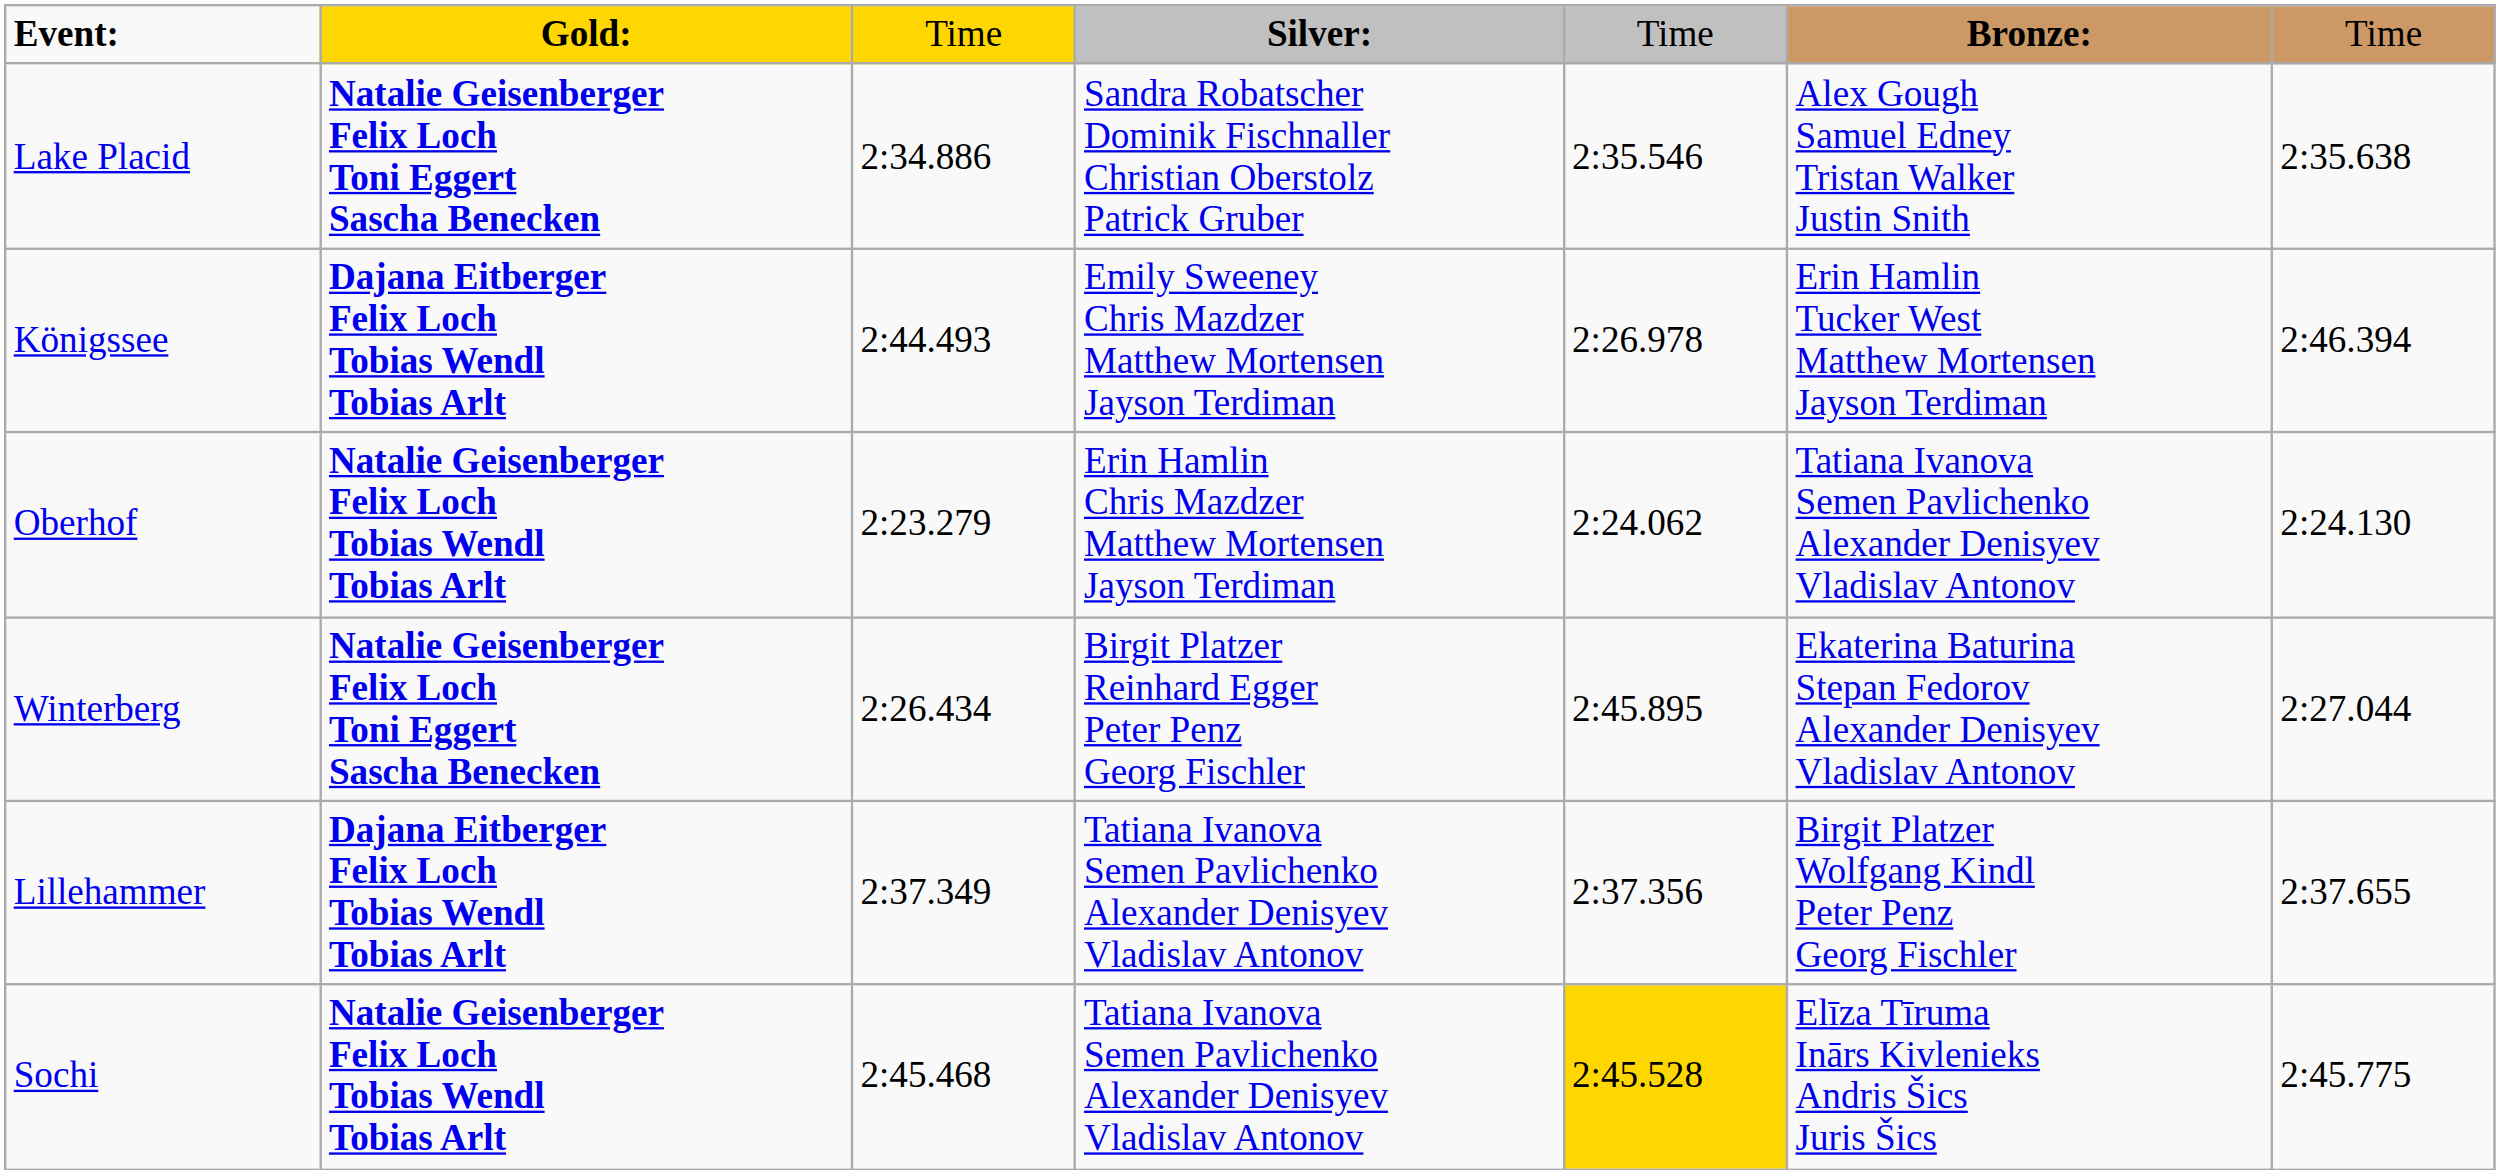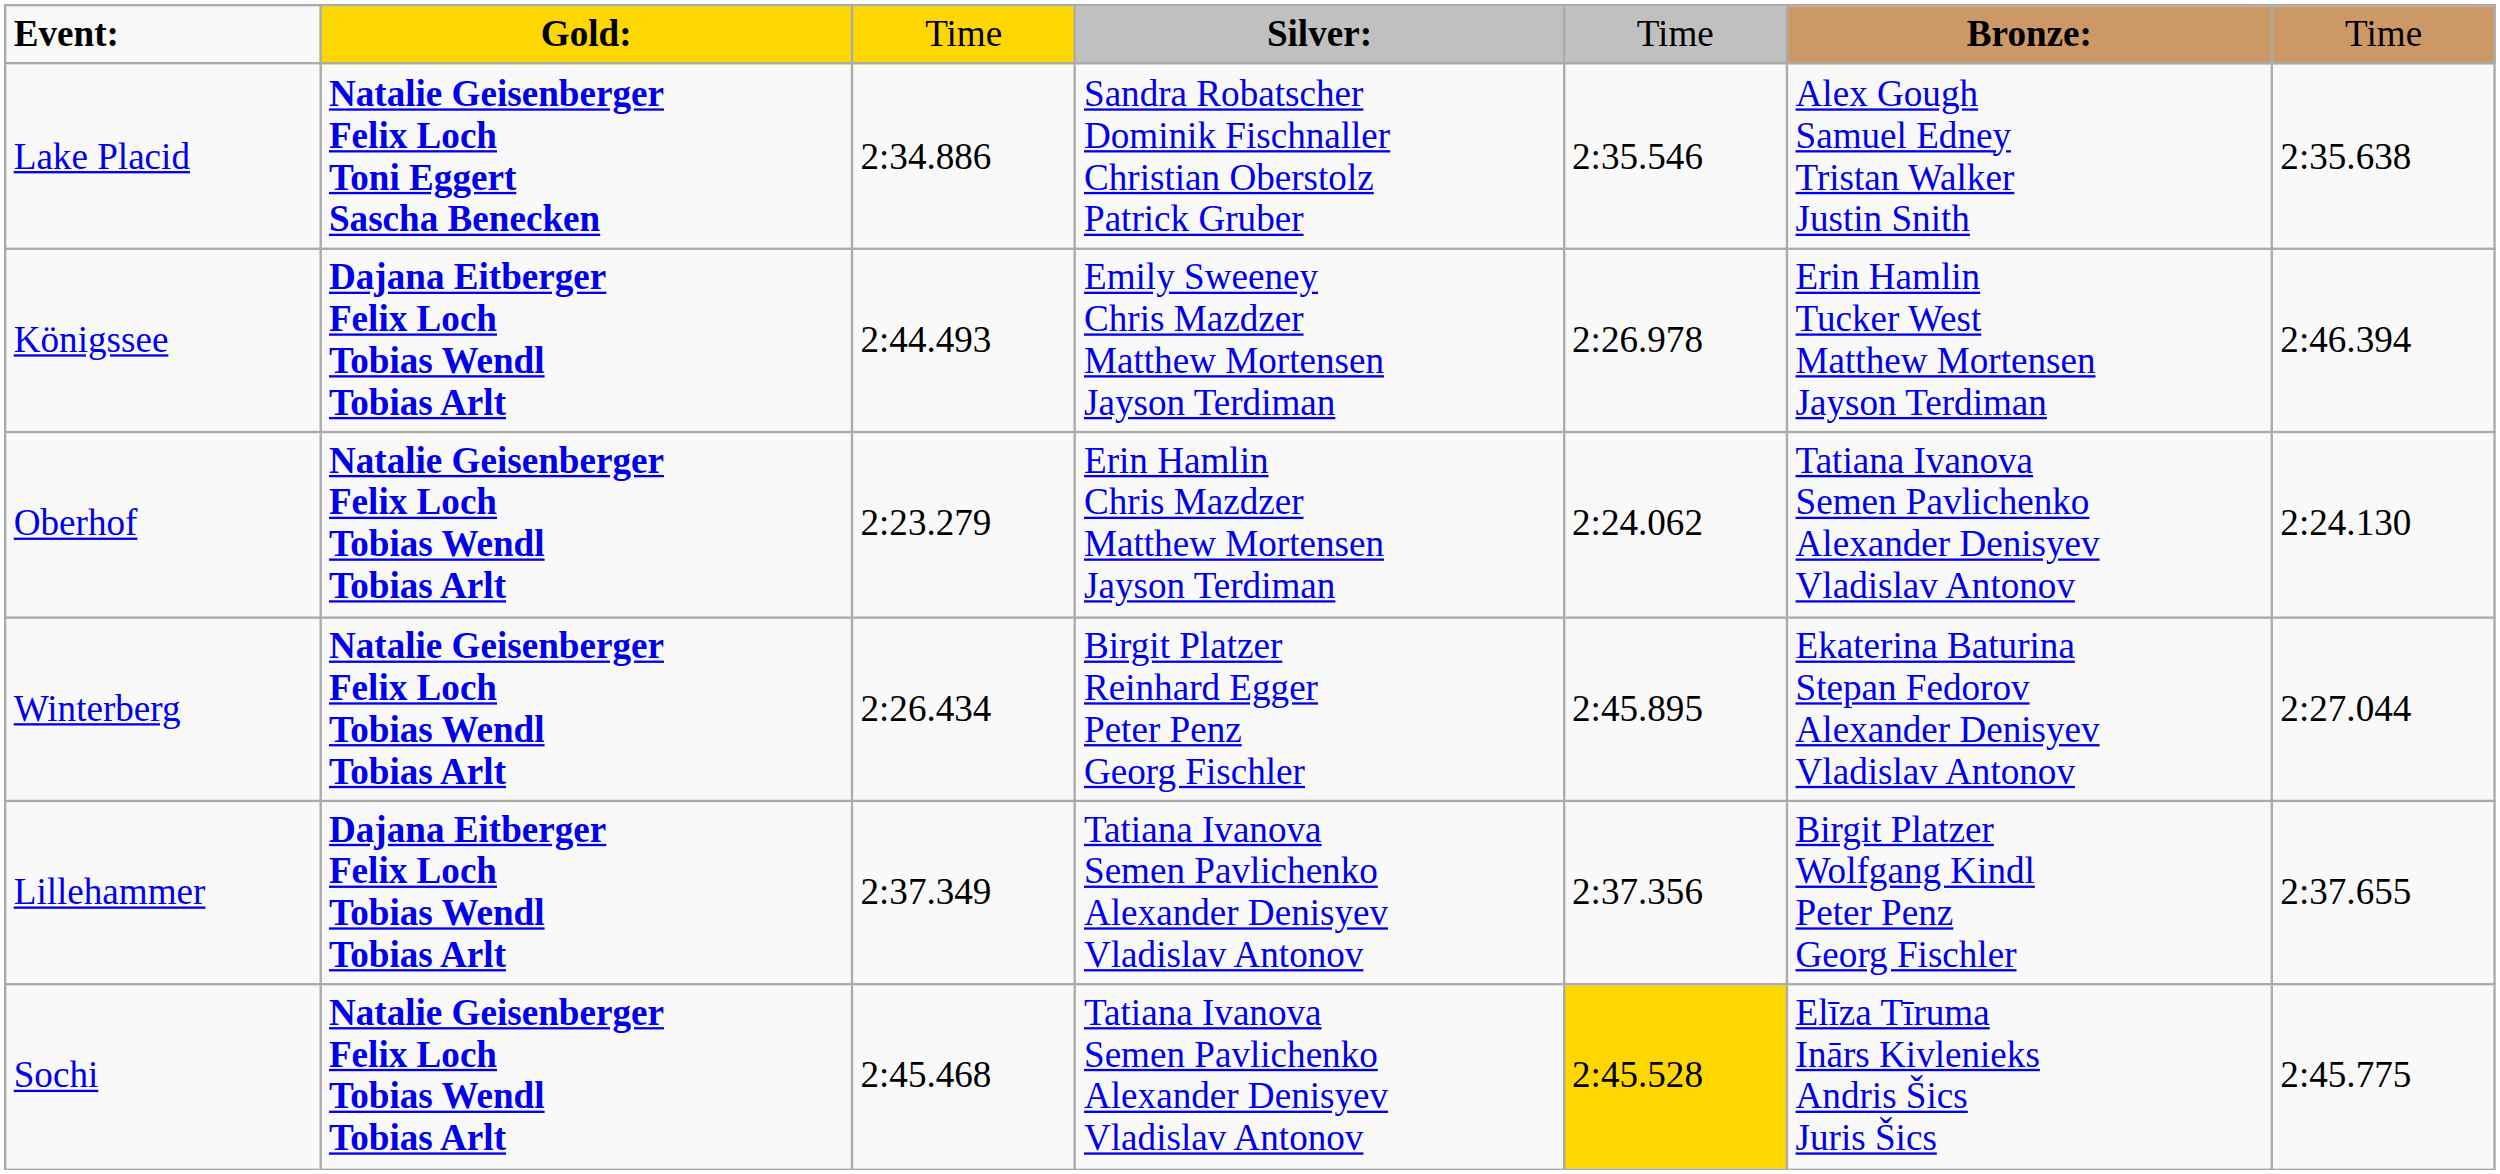 <table class="wikitable" style="width:85%;">
 <tr>
 <td><strong>Event:</strong></td>
 <td !  style="text-align:center; background:gold;"><strong>Gold:</strong></td>
 <td !  style="text-align:center; background:gold;">Time</td>
 <td !  style="text-align:center; background:silver;"><strong>Silver:</strong></td>
 <td !  style="text-align:center; background:silver;">Time</td>
 <td !  style="text-align:center; background:#c96;"><strong>Bronze:</strong></td>
 <td !  style="text-align:center; background:#c96;">Time</td>
 </tr>
 <tr>
 <td><a href='#'>Lake Placid</a></td>
 <td><strong><a href='#'>Natalie Geisenberger</a><br><a href='#'>Felix Loch</a><br><a href='#'>Toni Eggert</a><br><a href='#'>Sascha Benecken</a></strong><br></td>
 <td>2:34.886</td>
 <td><a href='#'>Sandra Robatscher</a><br><a href='#'>Dominik Fischnaller</a><br><a href='#'>Christian Oberstolz</a><br><a href='#'>Patrick Gruber</a><br></td>
 <td>2:35.546</td>
 <td><a href='#'>Alex Gough</a><br><a href='#'>Samuel Edney</a><br><a href='#'>Tristan Walker</a><br><a href='#'>Justin Snith</a><br></td>
 <td>2:35.638</td>
 </tr>
 <tr>
 <td><a href='#'>Königssee</a></td>
 <td><strong><a href='#'>Dajana Eitberger</a><br><a href='#'>Felix Loch</a><br><a href='#'>Tobias Wendl</a><br><a href='#'>Tobias Arlt</a></strong><br></td>
 <td>2:44.493</td>
 <td><a href='#'>Emily Sweeney</a><br><a href='#'>Chris Mazdzer</a><br><a href='#'>Matthew Mortensen</a><br><a href='#'>Jayson Terdiman</a><br></td>
 <td>2:26.978</td>
 <td><a href='#'>Erin Hamlin</a><br><a href='#'>Tucker West</a><br><a href='#'>Matthew Mortensen</a><br><a href='#'>Jayson Terdiman</a><br></td>
 <td>2:46.394</td>
 </tr>
 <tr>
 <td><a href='#'>Oberhof</a></td>
 <td><strong><a href='#'>Natalie Geisenberger</a><br><a href='#'>Felix Loch</a><br><a href='#'>Tobias Wendl</a><br><a href='#'>Tobias Arlt</a></strong><br></td>
 <td>2:23.279</td>
 <td><a href='#'>Erin Hamlin</a><br><a href='#'>Chris Mazdzer</a><br><a href='#'>Matthew Mortensen</a><br><a href='#'>Jayson Terdiman</a><br></td>
 <td>2:24.062</td>
 <td><a href='#'>Tatiana Ivanova</a><br><a href='#'>Semen Pavlichenko</a><br><a href='#'>Alexander Denisyev</a><br><a href='#'>Vladislav Antonov</a><br></td>
 <td>2:24.130</td>
 </tr>
 <tr>
 <td><a href='#'>Winterberg</a></td>
-<td><strong><a href='#'>Natalie Geisenberger</a><br><a href='#'>Felix Loch</a><br><a href='#'>Toni Eggert</a><br><a href='#'>Sascha Benecken</a></strong><br></td>
+<td><strong><a href='#'>Natalie Geisenberger</a><br><a href='#'>Felix Loch</a><br><a href='#'>Tobias Wendl</a><br><a href='#'>Tobias Arlt</a></strong><br></td>
 <td>2:26.434</td>
 <td><a href='#'>Birgit Platzer</a><br><a href='#'>Reinhard Egger</a><br><a href='#'>Peter Penz</a><br><a href='#'>Georg Fischler</a><br></td>
 <td>2:45.895</td>
 <td><a href='#'>Ekaterina Baturina</a><br><a href='#'>Stepan Fedorov</a><br><a href='#'>Alexander Denisyev</a><br><a href='#'>Vladislav Antonov</a><br></td>
 <td>2:27.044</td>
 </tr>
 <tr>
 <td><a href='#'>Lillehammer</a></td>
 <td><strong><a href='#'>Dajana Eitberger</a><br><a href='#'>Felix Loch</a><br><a href='#'>Tobias Wendl</a><br><a href='#'>Tobias Arlt</a></strong><br></td>
 <td>2:37.349</td>
 <td><a href='#'>Tatiana Ivanova</a><br><a href='#'>Semen Pavlichenko</a><br><a href='#'>Alexander Denisyev</a><br><a href='#'>Vladislav Antonov</a><br></td>
 <td>2:37.356</td>
 <td><a href='#'>Birgit Platzer</a><br><a href='#'>Wolfgang Kindl</a><br><a href='#'>Peter Penz</a><br><a href='#'>Georg Fischler</a><br></td>
 <td>2:37.655</td>
 </tr>
 <tr>
 <td><a href='#'>Sochi</a></td>
 <td><strong><a href='#'>Natalie Geisenberger</a><br><a href='#'>Felix Loch</a><br><a href='#'>Tobias Wendl</a><br><a href='#'>Tobias Arlt</a></strong><br></td>
 <td>2:45.468</td>
 <td><a href='#'>Tatiana Ivanova</a><br><a href='#'>Semen Pavlichenko</a><br><a href='#'>Alexander Denisyev</a><br><a href='#'>Vladislav Antonov</a><br></td>
 <td style="background: gold;">2:45.528</td>
 <td><a href='#'>Elīza Tīruma</a><br><a href='#'>Inārs Kivlenieks</a><br><a href='#'>Andris Šics</a><br><a href='#'>Juris Šics</a><br></td>
 <td>2:45.775</td>
 </tr>
 </table>
